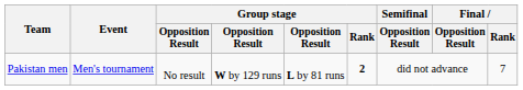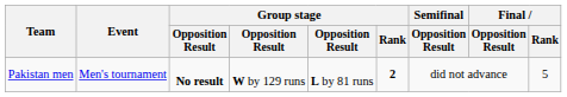 <table class=wikitable style=font-size:90%>
 <tr>
 <th rowspan=2>Team</th>
 <th rowspan=2>Event</th>
 <th colspan=4>Group stage</th>
 <th>Semifinal</th>
 <th colspan=2>Final / </th>
 </tr>
 <tr style=font-size:95%>
 <th>Opposition<br>Result</th>
 <th>Opposition<br>Result</th>
 <th>Opposition<br>Result</th>
 <th>Rank</th>
 <th>Opposition<br>Result</th>
 <th>Opposition<br>Result</th>
 <th>Rank</th>
 </tr>
 <tr align=center>
 <td align=left><a href='#'>Pakistan men</a></td>
 <td align=left><a href='#'>Men's tournament</a></td>
-<td><br> No result</td>
+<td><strong><br> No result</strong></td>
 <td><br> <strong>W</strong> by 129 runs</td>
 <td><br> <strong>L</strong> by 81 runs</td>
 <td><strong>2</strong></td>
 <td colspan=2>did not advance</td>
-<td>7</td>
+<td>5</td>
 </tr>
 </table>
